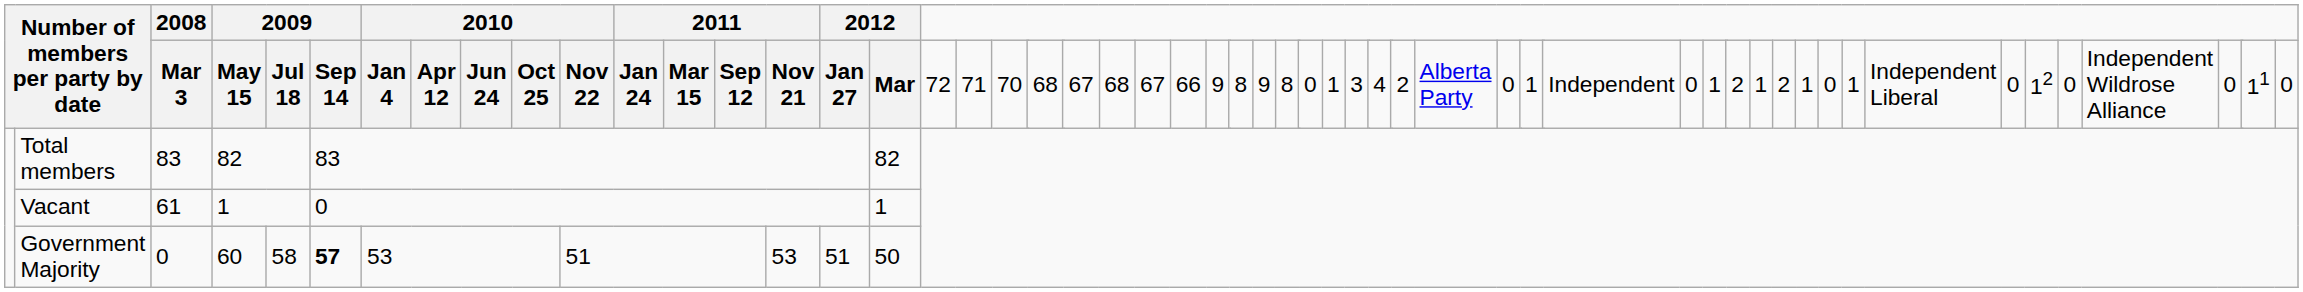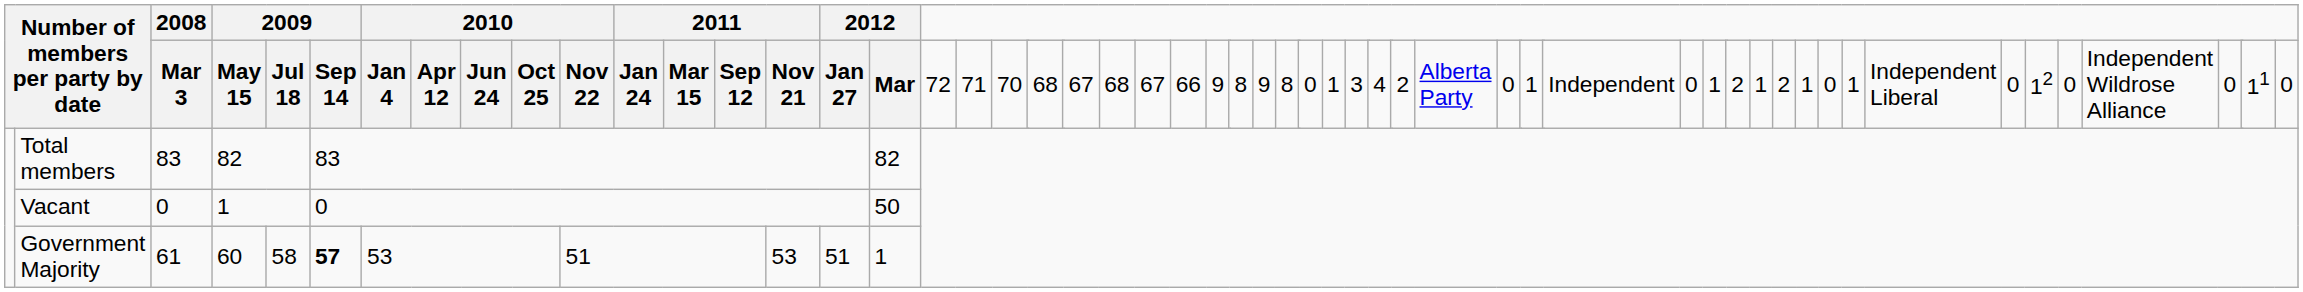 <table class="wikitable">
 <tr>
 <th colspan=2 rowspan=2>Number of members<br>per party by date</th>
 <th>2008</th>
 <th colspan=3>2009</th>
 <th colspan=5>2010</th>
 <th colspan=4>2011</th>
 <th colspan=2>2012</th>
 </tr>
 <tr>
 <th>Mar 3</th>
 <th>May 15</th>
 <th>Jul 18</th>
 <th>Sep 14</th>
 <th>Jan 4</th>
 <th>Apr 12</th>
 <th>Jun 24</th>
 <th>Oct 25</th>
 <th>Nov 22</th>
 <th>Jan 24</th>
 <th>Mar 15</th>
 <th>Sep 12</th>
 <th>Nov 21</th>
 <th>Jan 27</th>
 <th>Mar<br></th>
 <td>72</td>
 <td>71</td>
 <td colspan=2>70</td>
 <td colspan=4>68</td>
 <td colspan=4>67</td>
 <td>68</td>
 <td>67</td>
 <td>66<br></td>
 <td colspan=5>9</td>
 <td colspan=6>8</td>
 <td>9</td>
 <td colspan=3>8<br></td>
 <td colspan=3>0</td>
 <td>1</td>
 <td colspan=3>3</td>
 <td colspan=8>4<br></td>
 <td colspan=15>2<br></td>
 <td><a href='#'>Alberta Party</a></td>
 <td colspan=9>0</td>
 <td colspan=6>1<br></td>
 <td>Independent</td>
 <td colspan=2>0</td>
 <td colspan=3>1</td>
 <td>2</td>
 <td colspan=2>1</td>
 <td>2</td>
 <td>1</td>
 <td colspan=3>0</td>
 <td colspan=2>1<br></td>
 <td>Independent Liberal</td>
 <td colspan=10>0</td>
 <td>1<sup>2</sup></td>
 <td colspan=4>0<br></td>
 <td>Independent Wildrose Alliance</td>
 <td colspan=6>0</td>
 <td>1<sup>1</sup></td>
 <td colspan=8>0</td>
 </tr>
 <tr>
 <td rowspan=3></td>
 <td>Total members</td>
 <td>83</td>
 <td colspan=2>82</td>
 <td colspan=11>83</td>
 <td>82</td>
 </tr>
 <tr>
 <td>Vacant</td>
-<td>61</td>
+<td>0</td>
 <td colspan=2>1</td>
 <td colspan=11>0</td>
-<td>1</td>
+<td>50</td>
 </tr>
 <tr>
 <td>Government Majority</td>
-<td>0</td>
+<td>61</td>
 <td>60</td>
 <td>58</td>
 <td><strong>57</strong></td>
 <td colspan=4>53</td>
 <td colspan=4>51</td>
 <td>53</td>
 <td>51</td>
-<td>50</td>
+<td>1</td>
 </tr>
 </table>
